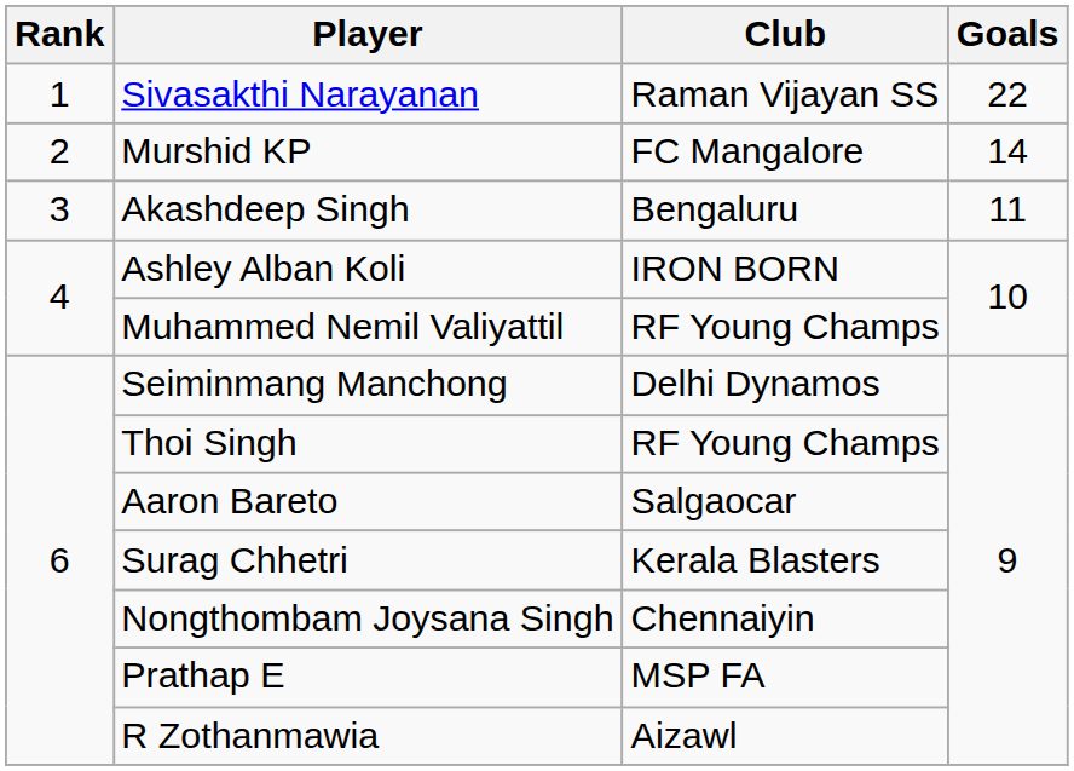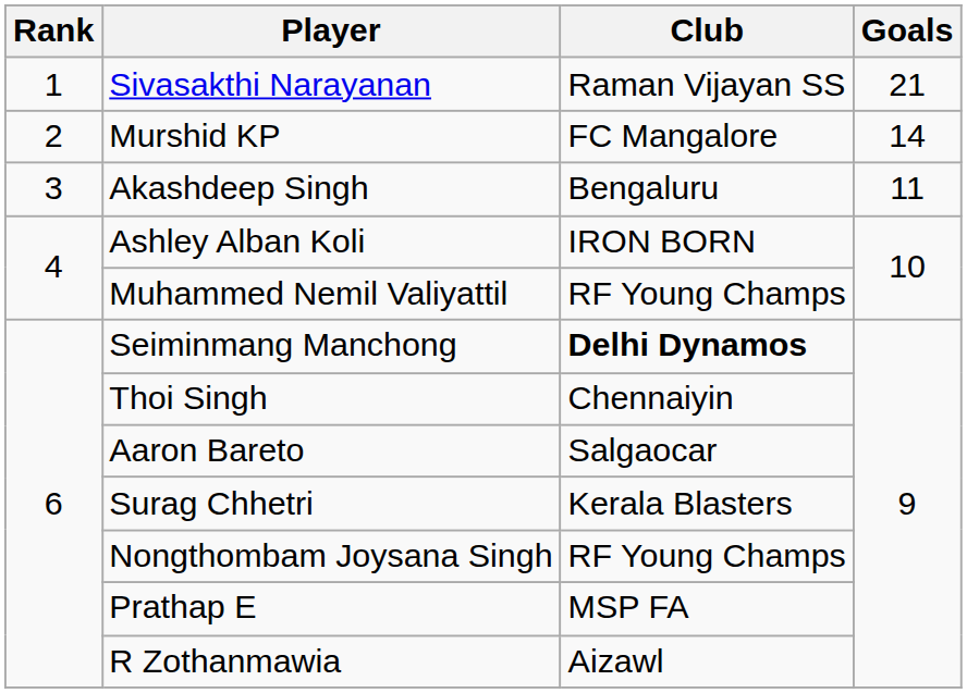 <table class="wikitable" style="text-align:center">
 <tr>
 <th>Rank</th>
 <th>Player</th>
 <th>Club</th>
 <th>Goals</th>
 </tr>
 <tr>
 <td>1</td>
 <td align="left"><a href='#'>Sivasakthi Narayanan</a></td>
 <td align="left">Raman Vijayan SS</td>
-<td>22</td>
+<td>21</td>
 </tr>
 <tr>
 <td>2</td>
 <td align="left">Murshid KP</td>
 <td align="left">FC Mangalore</td>
 <td>14</td>
 </tr>
 <tr>
 <td>3</td>
 <td align="left">Akashdeep Singh</td>
 <td align="left">Bengaluru</td>
 <td>11</td>
 </tr>
 <tr>
 <td rowspan="2">4</td>
 <td align="left">Ashley Alban Koli</td>
 <td align="left">IRON BORN</td>
 <td rowspan="2">10</td>
 </tr>
 <tr>
 <td align="left">Muhammed Nemil Valiyattil</td>
 <td align="left">RF Young Champs</td>
 </tr>
 <tr>
 <td rowspan="7">6</td>
 <td align="left">Seiminmang Manchong</td>
-<td align="left">Delhi Dynamos</td>
+<td align="left"><strong>Delhi Dynamos</strong></td>
 <td rowspan="7">9</td>
 </tr>
 <tr>
 <td align="left">Thoi Singh</td>
-<td align="left">RF Young Champs</td>
+<td align="left">Chennaiyin</td>
 </tr>
 <tr>
 <td align="left">Aaron Bareto</td>
 <td align="left">Salgaocar</td>
 </tr>
 <tr>
 <td align="left">Surag Chhetri</td>
 <td align="left">Kerala Blasters</td>
 </tr>
 <tr>
 <td align="left">Nongthombam Joysana Singh</td>
-<td align="left">Chennaiyin</td>
+<td align="left">RF Young Champs</td>
 </tr>
 <tr>
 <td align="left">Prathap E</td>
 <td align="left">MSP FA</td>
 </tr>
 <tr>
 <td align="left">R Zothanmawia</td>
 <td align="left">Aizawl</td>
 </tr>
 </table>
